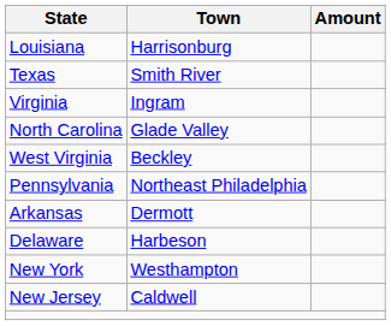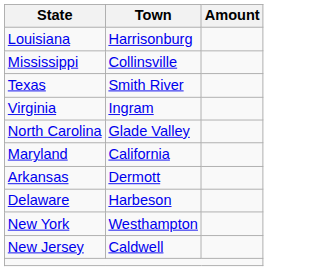 <table class="wikitable">
 <tr>
 <th>State</th>
 <th>Town</th>
 <th>Amount</th>
 </tr>
 <tr>
 <td><a href='#'>Louisiana</a></td>
 <td><a href='#'>Harrisonburg</a></td>
+<td></td>
+</tr>
+<tr>
+<td><a href='#'>Mississippi</a></td>
+<td><a href='#'>Collinsville</a></td>
 <td></td>
 </tr>
 <tr>
 <td><a href='#'>Texas</a></td>
 <td><a href='#'>Smith River</a></td>
 <td></td>
 </tr>
 <tr>
 <td><a href='#'>Virginia</a></td>
 <td><a href='#'>Ingram</a></td>
 <td></td>
 </tr>
 <tr>
 <td><a href='#'>North Carolina</a></td>
 <td><a href='#'>Glade Valley</a></td>
 <td></td>
 </tr>
 <tr>
-<td><a href='#'>West Virginia</a></td>
-<td><a href='#'>Beckley</a></td>
-<td></td>
-</tr>
-<tr>
-<td><a href='#'>Pennsylvania</a></td>
-<td><a href='#'>Northeast Philadelphia</a></td>
+<td><a href='#'>Maryland</a></td>
+<td><a href='#'>California</a></td>
 <td></td>
 </tr>
 <tr>
 <td><a href='#'>Arkansas</a></td>
 <td><a href='#'>Dermott</a></td>
 <td></td>
 </tr>
 <tr>
 <td><a href='#'>Delaware</a></td>
 <td><a href='#'>Harbeson</a></td>
 <td></td>
 </tr>
 <tr>
 <td><a href='#'>New York</a></td>
 <td><a href='#'>Westhampton</a></td>
 <td></td>
 </tr>
 <tr>
 <td><a href='#'>New Jersey</a></td>
 <td><a href='#'>Caldwell</a></td>
 <td></td>
 </tr>
 <tr>
 <td colspan="3"></td>
 </tr>
 </table>
